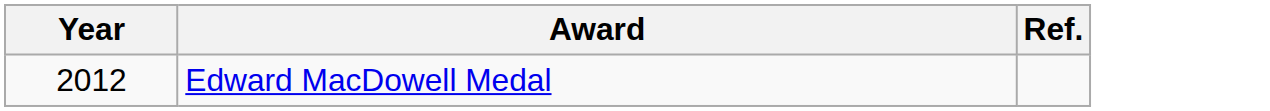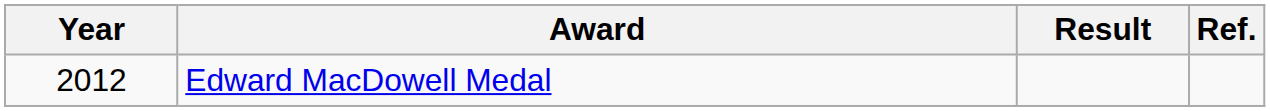 <table class=wikitable>
 <tr>
 <th scope="col" style="width:5em;">Year</th>
 <th scope="col" style="width:26em;">Award</th>
+<th scope="col" style="width:5em;">Result</th>
 <th>Ref.</th>
 </tr>
 <tr>
 <td style="text-align:center;">2012</td>
 <td><a href='#'>Edward MacDowell Medal</a></td>
+<td></td>
 <td style="text-align:center;"></td>
 </tr>
 </table>
